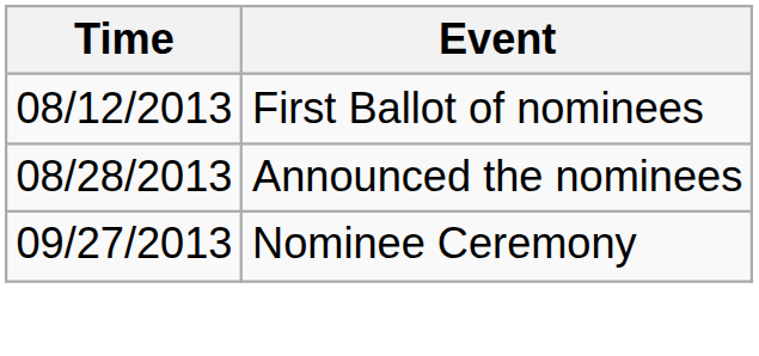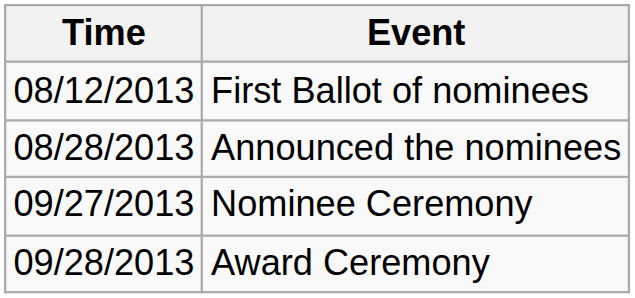 <table class="wikitable">
 <tr>
 <th>Time</th>
 <th>Event</th>
 </tr>
 <tr>
 <td>08/12/2013</td>
 <td>First Ballot of nominees</td>
 </tr>
 <tr>
 <td>08/28/2013</td>
 <td>Announced the nominees</td>
 </tr>
 <tr>
 <td>09/27/2013</td>
 <td>Nominee Ceremony</td>
 </tr>
+<tr>
+<td>09/28/2013</td>
+<td>Award Ceremony</td>
+</tr>
 </table>
